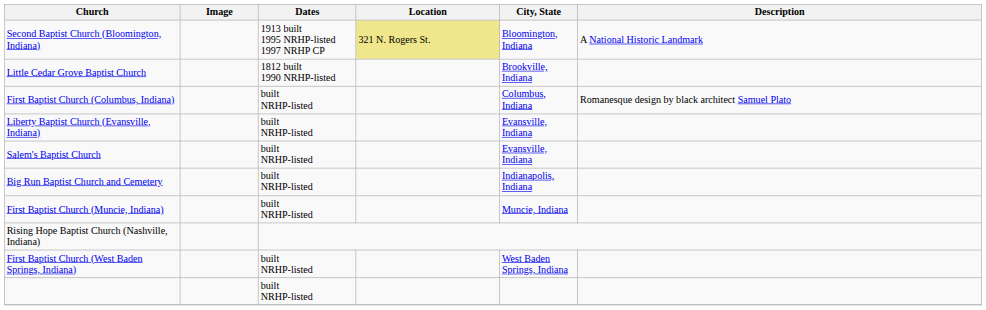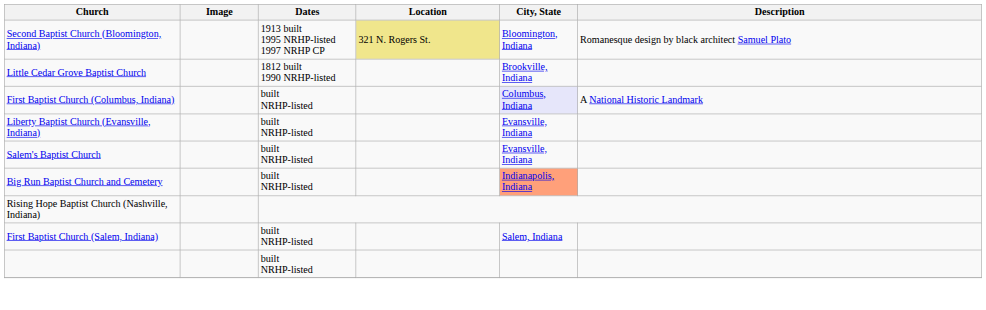 <table class="wikitable sortable" style="width:98%">
 <tr>
 <th width = 18%><strong>Church</strong></th>
 <th width = 8% class="unsortable"><strong>Image</strong></th>
 <th width = 10%><strong>Dates</strong></th>
 <th><strong>Location</strong></th>
 <th width = 8%><strong>City, State</strong></th>
 <th class="unsortable"><strong>Description</strong></th>
 </tr>
 <tr ->
 <td><a href='#'>Second Baptist Church (Bloomington, Indiana)</a></td>
 <td></td>
 <td>1913 built<br>1995 NRHP-listed<br>1997 NRHP CP</td>
 <td style="background: khaki;">321 N. Rogers St.<br><small></small></td>
 <td><a href='#'>Bloomington, Indiana</a></td>
-<td>A <a href='#'>National Historic Landmark</a></td>
+<td>Romanesque design by black architect <a href='#'>Samuel Plato</a></td>
 </tr>
 <tr ->
 <td><a href='#'>Little Cedar Grove Baptist Church</a></td>
 <td></td>
 <td>1812 built<br>1990 NRHP-listed</td>
 <td><small></small></td>
 <td><a href='#'>Brookville, Indiana</a></td>
 <td></td>
 </tr>
 <tr ->
 <td><a href='#'>First Baptist Church (Columbus, Indiana)</a></td>
 <td></td>
 <td>built<br> NRHP-listed</td>
 <td></td>
-<td><a href='#'>Columbus, Indiana</a></td>
-<td>Romanesque design by black architect <a href='#'>Samuel Plato</a></td>
+<td style="background: lavender;"><a href='#'>Columbus, Indiana</a></td>
+<td>A <a href='#'>National Historic Landmark</a></td>
 </tr>
 <tr ->
 <td><a href='#'>Liberty Baptist Church (Evansville, Indiana)</a></td>
 <td></td>
 <td>built<br> NRHP-listed</td>
 <td></td>
 <td><a href='#'>Evansville, Indiana</a></td>
 <td></td>
 </tr>
 <tr ->
 <td><a href='#'>Salem's Baptist Church</a></td>
 <td></td>
 <td>built<br> NRHP-listed</td>
 <td></td>
 <td><a href='#'>Evansville, Indiana</a></td>
 <td></td>
 </tr>
 <tr ->
 <td><a href='#'>Big Run Baptist Church and Cemetery</a></td>
 <td></td>
 <td>built<br> NRHP-listed</td>
 <td></td>
-<td><a href='#'>Indianapolis, Indiana</a></td>
-<td></td>
-</tr>
-<tr ->
-<td><a href='#'>First Baptist Church (Muncie, Indiana)</a></td>
-<td></td>
-<td>built<br> NRHP-listed</td>
-<td></td>
-<td><a href='#'>Muncie, Indiana</a></td>
+<td style="background: lightsalmon;"><a href='#'>Indianapolis, Indiana</a></td>
 <td></td>
 </tr>
 <tr ->
 <td>Rising Hope Baptist Church (Nashville, Indiana)</td>
 <td></td>
 </tr>
 <tr ->
-<td><a href='#'>First Baptist Church (West Baden Springs, Indiana)</a></td>
+<td><a href='#'>First Baptist Church (Salem, Indiana)</a></td>
 <td></td>
 <td>built<br> NRHP-listed</td>
 <td></td>
-<td><a href='#'>West Baden Springs, Indiana</a></td>
+<td><a href='#'>Salem, Indiana</a></td>
 <td></td>
 </tr>
 <tr ->
 <td></td>
 <td></td>
 <td>built<br> NRHP-listed</td>
 <td></td>
 <td></td>
 <td></td>
 </tr>
 <tr ->
 </tr>
 </table>
